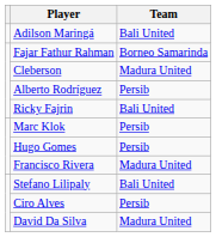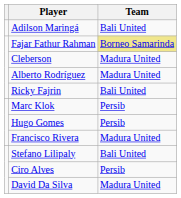 <table class="wikitable" style="text-align:center">
 <tr>
 <th></th>
 <th>Player</th>
 <th>Team</th>
 </tr>
 <tr>
 <td></td>
 <td align=left> <a href='#'>Adilson Maringá</a></td>
 <td align=left><a href='#'>Bali United</a></td>
 </tr>
 <tr>
 <td rowspan=4></td>
 <td align=left> <a href='#'>Fajar Fathur Rahman</a></td>
-<td align=left><a href='#'>Borneo Samarinda</a></td>
+<td align=left style="background: khaki;"><a href='#'>Borneo Samarinda</a></td>
 </tr>
 <tr>
 <td align=left> <a href='#'>Cleberson</a></td>
 <td align=left><a href='#'>Madura United</a></td>
 </tr>
 <tr>
 <td align=left> <a href='#'>Alberto Rodríguez</a></td>
-<td align=left><a href='#'>Persib</a></td>
+<td align=left><a href='#'>Madura United</a></td>
 </tr>
 <tr>
 <td align=left> <a href='#'>Ricky Fajrin</a></td>
 <td align=left><a href='#'>Bali United</a></td>
 </tr>
 <tr>
 <td rowspan=3></td>
 <td align=left> <a href='#'>Marc Klok</a></td>
 <td align=left><a href='#'>Persib</a></td>
 </tr>
 <tr>
 <td align=left> <a href='#'>Hugo Gomes</a></td>
 <td align=left><a href='#'>Persib</a></td>
 </tr>
 <tr>
 <td align=left> <a href='#'>Francisco Rivera</a></td>
 <td align=left><a href='#'>Madura United</a></td>
 </tr>
 <tr>
 <td rowspan=3></td>
 <td align=left> <a href='#'>Stefano Lilipaly</a></td>
 <td align=left><a href='#'>Bali United</a></td>
 </tr>
 <tr>
 <td align=left> <a href='#'>Ciro Alves</a></td>
 <td align=left><a href='#'>Persib</a></td>
 </tr>
 <tr>
 <td align=left> <a href='#'>David Da Silva</a></td>
 <td align=left><a href='#'>Madura United</a></td>
 </tr>
 </table>
